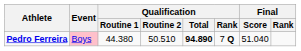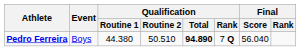 <table class="wikitable" style="font-size:90%">
 <tr>
 <th rowspan="2">Athlete</th>
 <th rowspan="2">Event</th>
 <th colspan="4">Qualification</th>
 <th colspan="2">Final</th>
 </tr>
 <tr style="font-size:95%">
 <th>Routine 1</th>
 <th>Routine 2</th>
 <th>Total</th>
 <th>Rank</th>
 <th>Score</th>
 <th>Rank</th>
 </tr>
 <tr align=center>
 <td align=left><strong><a href='#'>Pedro Ferreira</a></strong></td>
-<td align=left style="background: pink;"><a href='#'>Boys</a></td>
+<td align=left><a href='#'>Boys</a></td>
 <td>44.380</td>
 <td>50.510</td>
 <td><strong>94.890</strong></td>
 <td>7 <strong>Q</strong></td>
-<td>51.040</td>
+<td>56.040</td>
 <td></td>
 </tr>
 </table>
